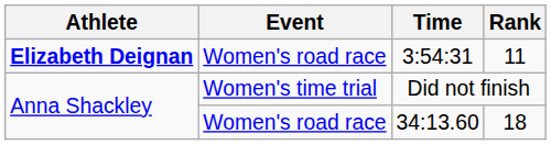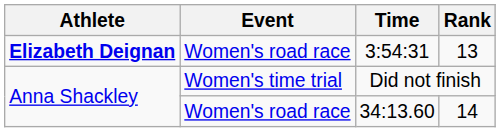 <table class=wikitable style=font-size:90%;text-align:center>
 <tr>
 <th>Athlete</th>
 <th>Event</th>
 <th>Time</th>
 <th>Rank</th>
 </tr>
 <tr>
 <td align=left><strong><a href='#'>Elizabeth Deignan</a></strong></td>
 <td align=left><a href='#'>Women's road race</a></td>
 <td>3:54:31</td>
-<td>11</td>
+<td>13</td>
 </tr>
 <tr>
 <td align=left rowspan=2><a href='#'>Anna Shackley</a></td>
 <td align=left><a href='#'>Women's time trial</a></td>
 <td colspan=2>Did not finish</td>
 </tr>
 <tr>
 <td align=left><a href='#'>Women's road race</a></td>
 <td>34:13.60</td>
-<td>18</td>
+<td>14</td>
 </tr>
 </table>
